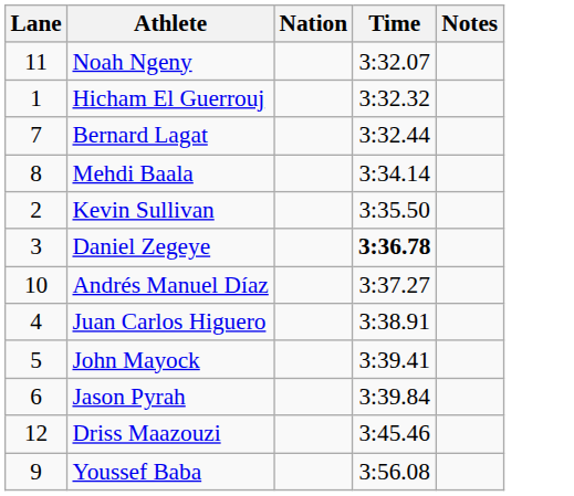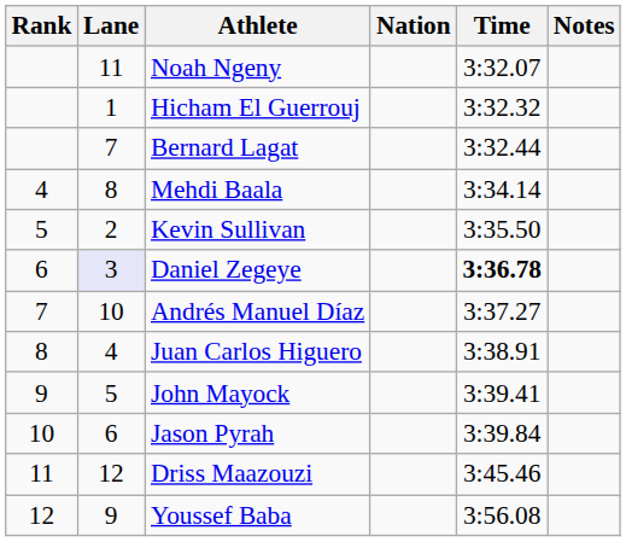 <table class="wikitable sortable" style="text-align:center">
 <tr>
+<th>Rank</th>
 <th>Lane</th>
 <th>Athlete</th>
 <th>Nation</th>
 <th>Time</th>
 <th>Notes</th>
 </tr>
 <tr>
+<td></td>
 <td>11</td>
 <td align="left"><a href='#'>Noah Ngeny</a></td>
 <td align="left"></td>
 <td>3:32.07</td>
 <td></td>
 </tr>
 <tr>
+<td></td>
 <td>1</td>
 <td align="left"><a href='#'>Hicham El Guerrouj</a></td>
 <td align="left"></td>
 <td>3:32.32</td>
 <td></td>
 </tr>
 <tr>
+<td></td>
 <td>7</td>
 <td align="left"><a href='#'>Bernard Lagat</a></td>
 <td align="left"></td>
 <td>3:32.44</td>
 <td></td>
 </tr>
 <tr>
+<td>4</td>
 <td>8</td>
 <td align="left"><a href='#'>Mehdi Baala</a></td>
 <td align="left"></td>
 <td>3:34.14</td>
 <td></td>
 </tr>
 <tr>
+<td>5</td>
 <td>2</td>
 <td align="left"><a href='#'>Kevin Sullivan</a></td>
 <td align="left"></td>
 <td>3:35.50</td>
 <td></td>
 </tr>
 <tr>
-<td>3</td>
+<td>6</td>
+<td style="background: lavender;">3</td>
 <td align="left"><a href='#'>Daniel Zegeye</a></td>
 <td align="left"></td>
 <td><strong>3:36.78</strong></td>
 <td></td>
 </tr>
 <tr>
+<td>7</td>
 <td>10</td>
 <td align="left"><a href='#'>Andrés Manuel Díaz</a></td>
 <td align="left"></td>
 <td>3:37.27</td>
 <td></td>
 </tr>
 <tr>
+<td>8</td>
 <td>4</td>
 <td align="left"><a href='#'>Juan Carlos Higuero</a></td>
 <td align="left"></td>
 <td>3:38.91</td>
 <td></td>
 </tr>
 <tr>
+<td>9</td>
 <td>5</td>
 <td align="left"><a href='#'>John Mayock</a></td>
 <td align="left"></td>
 <td>3:39.41</td>
 <td></td>
 </tr>
 <tr>
+<td>10</td>
 <td>6</td>
 <td align="left"><a href='#'>Jason Pyrah</a></td>
 <td align="left"></td>
 <td>3:39.84</td>
 <td></td>
 </tr>
 <tr>
+<td>11</td>
 <td>12</td>
 <td align="left"><a href='#'>Driss Maazouzi</a></td>
 <td align="left"></td>
 <td>3:45.46</td>
 <td></td>
 </tr>
 <tr>
+<td>12</td>
 <td>9</td>
 <td align="left"><a href='#'>Youssef Baba</a></td>
 <td align="left"></td>
 <td>3:56.08</td>
 <td></td>
 </tr>
 </table>
